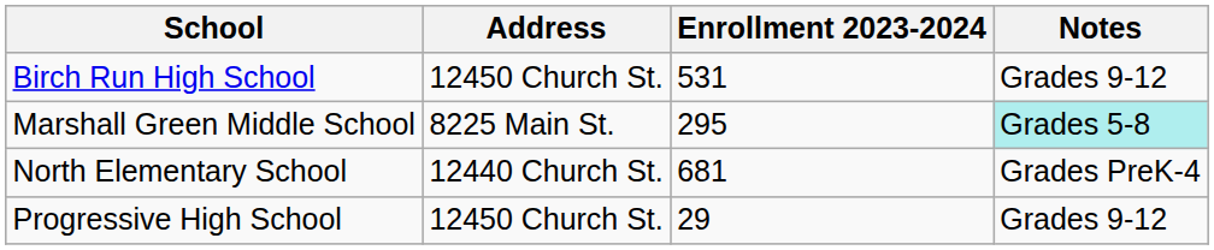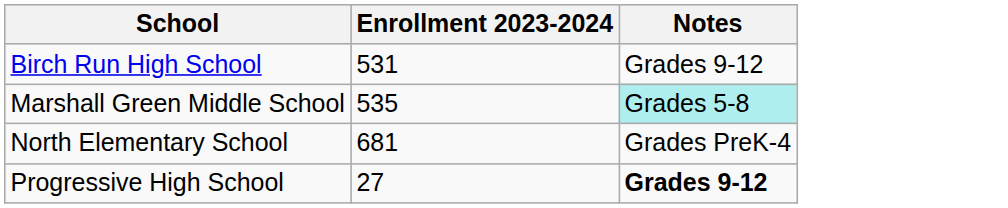 <table class="wikitable">
 <tr>
 <th>School</th>
-<th>Address</th>
 <th>Enrollment 2023-2024</th>
 <th>Notes</th>
 </tr>
 <tr>
 <td><a href='#'>Birch Run High School</a></td>
-<td>12450 Church St.</td>
 <td>531</td>
 <td>Grades 9-12</td>
 </tr>
 <tr>
 <td>Marshall Green Middle School</td>
-<td>8225 Main St.</td>
-<td>295</td>
+<td>535</td>
 <td style="background: paleturquoise;">Grades 5-8</td>
 </tr>
 <tr>
 <td>North Elementary School</td>
-<td>12440 Church St.</td>
 <td>681</td>
 <td>Grades PreK-4</td>
 </tr>
 <tr>
 <td>Progressive High School</td>
-<td>12450 Church St.</td>
-<td>29</td>
-<td>Grades 9-12</td>
+<td>27</td>
+<td><strong>Grades 9-12</strong></td>
 </tr>
 </table>
